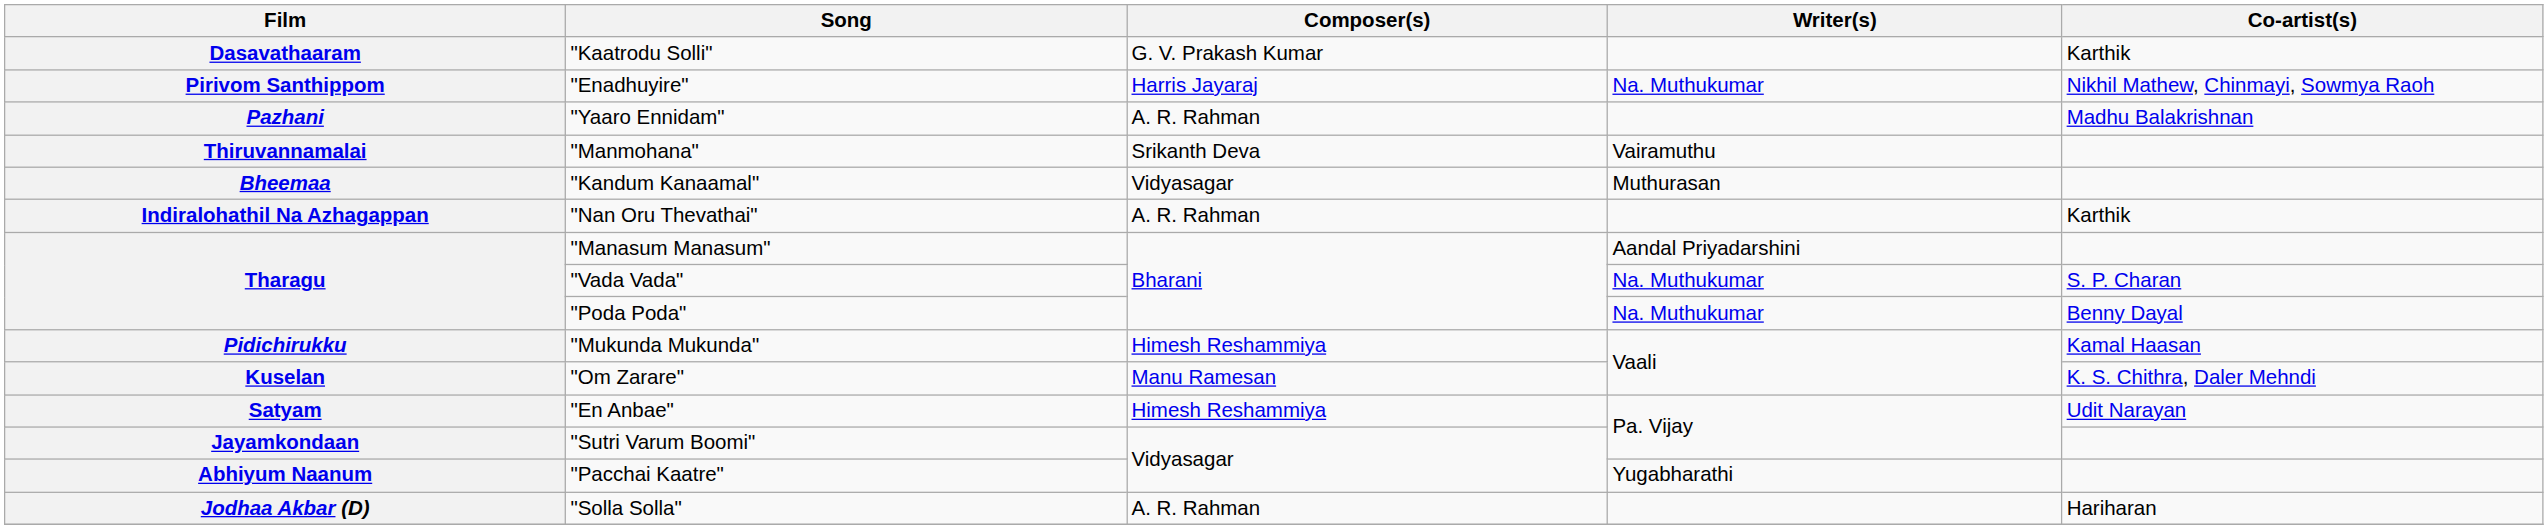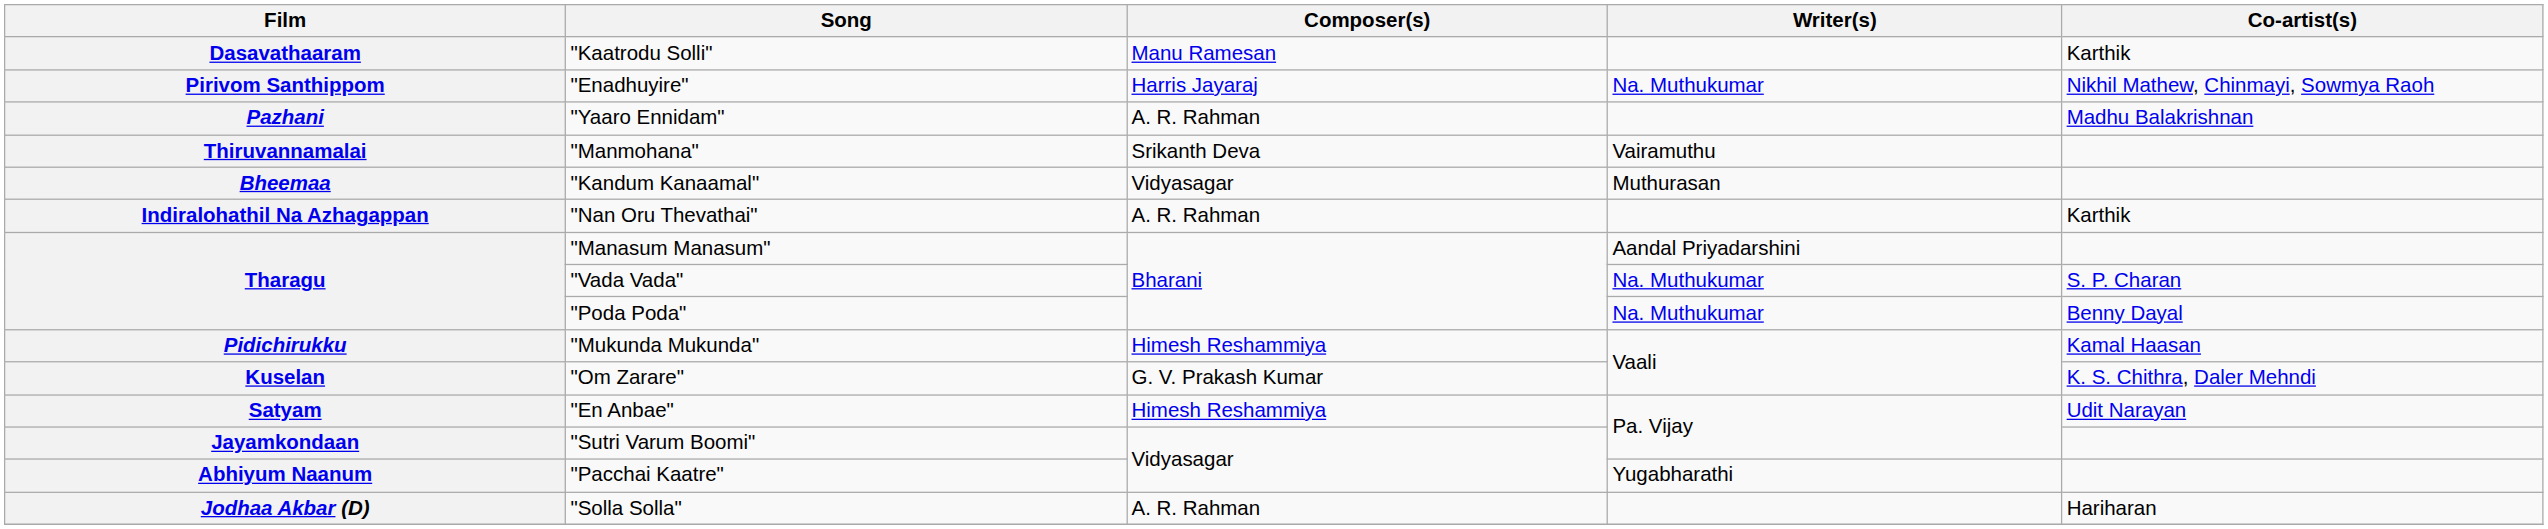 <table class="wikitable plainrowheaders" width="100%" textcolor:#000;">
 <tr>
 <th scope="col" width=21%><strong>Film</strong></th>
 <th scope="col" width=21%><strong>Song</strong></th>
 <th scope="col" width=18%><strong>Composer(s)</strong></th>
 <th scope="col" width=17%><strong>Writer(s)</strong></th>
 <th scope="col" width=18%><strong>Co-artist(s)</strong></th>
 </tr>
 <tr>
 <th scope="row"></em></strong><a href='#'>Dasavathaaram</a><strong><em></th>
 <td>"Kaatrodu Solli"</td>
-<td>G. V. Prakash Kumar</td>
+<td><a href='#'>Manu Ramesan</a></td>
 <td></td>
 <td>Karthik</td>
 </tr>
 <tr>
 <th scope="row"></em></strong><a href='#'>Pirivom Santhippom</a><strong><em></th>
 <td>"Enadhuyire"</td>
 <td><a href='#'>Harris Jayaraj</a></td>
 <td><a href='#'>Na. Muthukumar</a></td>
 <td><a href='#'>Nikhil Mathew</a>, <a href='#'>Chinmayi</a>, <a href='#'>Sowmya Raoh</a></td>
 </tr>
 <tr>
 <th scope="row"><em><a href='#'><strong>Pazhani</strong></a></em></th>
 <td>"Yaaro Ennidam"</td>
 <td>A. R. Rahman</td>
 <td></td>
 <td><a href='#'>Madhu Balakrishnan</a></td>
 </tr>
 <tr>
 <th scope="row"></em><a href='#'></strong>Thiruvannamalai<strong></a><em></th>
 <td>"Manmohana"</td>
 <td>Srikanth Deva</td>
 <td>Vairamuthu</td>
 <td></td>
 </tr>
 <tr>
 <th scope="row"><strong><em><a href='#'>Bheemaa</a></em></strong></th>
 <td>"Kandum Kanaamal"</td>
 <td>Vidyasagar</td>
 <td>Muthurasan</td>
 <td></td>
 </tr>
 <tr>
 <th></em></strong><a href='#'>Indiralohathil Na Azhagappan</a><strong><em></th>
 <td>"Nan Oru Thevathai"</td>
 <td>A. R. Rahman</td>
 <td></td>
 <td>Karthik</td>
 </tr>
 <tr>
 <th rowspan="3"></em><a href='#'></strong>Tharagu<strong></a><em></th>
 <td>"Manasum Manasum"</td>
 <td rowspan="3"><a href='#'>Bharani</a></td>
 <td>Aandal Priyadarshini</td>
 <td></td>
 </tr>
 <tr>
 <td>"Vada Vada"</td>
 <td><a href='#'>Na. Muthukumar</a></td>
 <td><a href='#'>S. P. Charan</a></td>
 </tr>
 <tr>
 <td>"Poda Poda"</td>
 <td><a href='#'>Na. Muthukumar</a></td>
 <td><a href='#'>Benny Dayal</a></td>
 </tr>
 <tr>
 <th><strong><em><a href='#'>Pidichirukku</a></em></strong></th>
 <td>"Mukunda Mukunda"</td>
 <td><a href='#'>Himesh Reshammiya</a></td>
 <td rowspan="2">Vaali</td>
 <td><a href='#'>Kamal Haasan</a></td>
 </tr>
 <tr>
 <th scope="row"></em></strong><a href='#'>Kuselan</a><strong><em></th>
 <td>"Om Zarare"</td>
-<td><a href='#'>Manu Ramesan</a></td>
+<td>G. V. Prakash Kumar</td>
 <td><a href='#'>K. S. Chithra</a>, <a href='#'>Daler Mehndi</a></td>
 </tr>
 <tr>
 <th scope="row"></em><a href='#'></strong>Satyam<strong></a><em></th>
 <td>"En Anbae"</td>
 <td><a href='#'>Himesh Reshammiya</a></td>
 <td rowspan="2">Pa. Vijay</td>
 <td><a href='#'>Udit Narayan</a></td>
 </tr>
 <tr>
 <th scope="row"></em></strong><a href='#'>Jayamkondaan</a><strong><em></th>
 <td>"Sutri Varum Boomi"</td>
 <td Rowspan="2">Vidyasagar</td>
 <td></td>
 </tr>
 <tr>
 <th scope="row"></em><a href='#'></strong>Abhiyum Naanum<strong></a><em></th>
 <td>"Pacchai Kaatre"</td>
 <td>Yugabharathi</td>
 <td></td>
 </tr>
 <tr>
 <th scope="row"><strong><em><a href='#'>Jodhaa Akbar</a><em> (D)<strong></th>
 <td>"Solla Solla"</td>
 <td>A. R. Rahman</td>
 <td></td>
 <td>Hariharan</td>
 </tr>
 <tr>
 </tr>
 </table>
